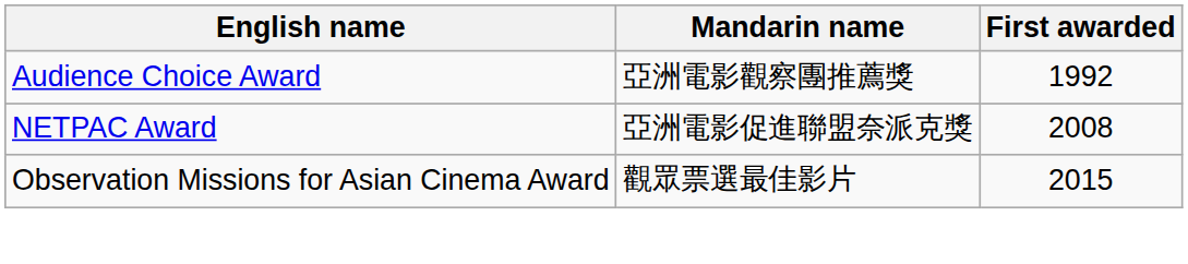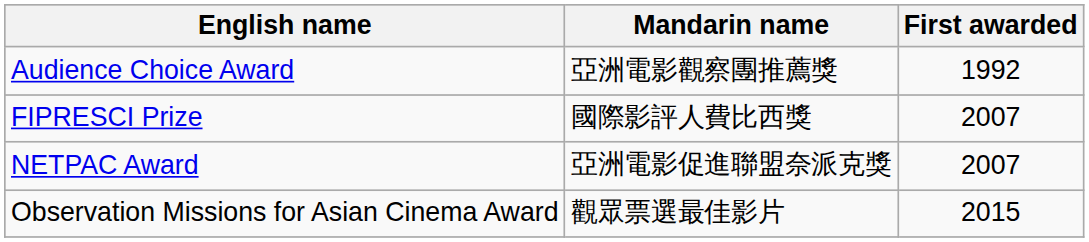 <table class="wikitable">
 <tr align="left">
 <th>English name</th>
 <th>Mandarin name</th>
 <th>First awarded</th>
 </tr>
 <tr>
 <td><a href='#'>Audience Choice Award</a></td>
 <td>亞洲電影觀察團推薦獎</td>
 <td align="center">1992</td>
 </tr>
 <tr>
+<td><a href='#'>FIPRESCI Prize</a></td>
+<td>國際影評人費比西獎</td>
+<td align="center">2007</td>
+</tr>
+<tr>
 <td><a href='#'>NETPAC Award</a></td>
 <td>亞洲電影促進聯盟奈派克獎</td>
-<td align="center">2008</td>
+<td align="center">2007</td>
 </tr>
 <tr>
 <td>Observation Missions for Asian Cinema Award</td>
 <td>觀眾票選最佳影片</td>
 <td align="center">2015</td>
 </tr>
 </table>
